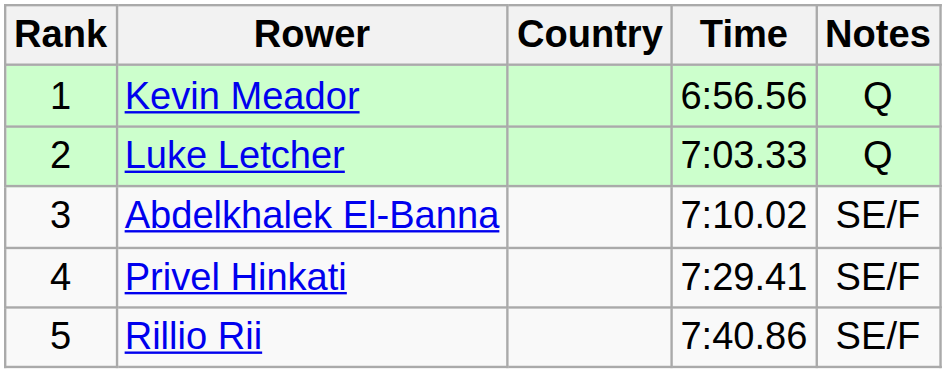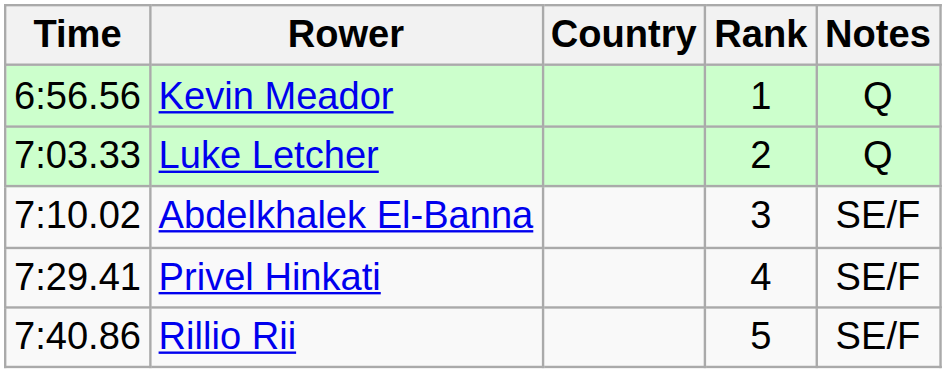 <table class="wikitable" style="text-align:center">
 <tr>
-<th>Rank</th>
+<th>Time</th>
 <th>Rower</th>
 <th>Country</th>
-<th>Time</th>
+<th>Rank</th>
 <th>Notes</th>
 </tr>
 <tr bgcolor=ccffcc>
-<td>1</td>
+<td>6:56.56</td>
 <td align="left"><a href='#'>Kevin Meador</a></td>
 <td align="left"></td>
-<td>6:56.56</td>
+<td>1</td>
 <td>Q</td>
 </tr>
 <tr bgcolor=ccffcc>
-<td>2</td>
+<td>7:03.33</td>
 <td align="left"><a href='#'>Luke Letcher</a></td>
 <td align="left"></td>
-<td>7:03.33</td>
+<td>2</td>
 <td>Q</td>
 </tr>
 <tr>
-<td>3</td>
+<td>7:10.02</td>
 <td align="left"><a href='#'>Abdelkhalek El-Banna</a></td>
 <td align="left"></td>
-<td>7:10.02</td>
+<td>3</td>
 <td>SE/F</td>
 </tr>
 <tr>
-<td>4</td>
+<td>7:29.41</td>
 <td align="left"><a href='#'>Privel Hinkati</a></td>
 <td align="left"></td>
-<td>7:29.41</td>
+<td>4</td>
 <td>SE/F</td>
 </tr>
 <tr>
-<td>5</td>
+<td>7:40.86</td>
 <td align="left"><a href='#'>Rillio Rii</a></td>
 <td align="left"></td>
-<td>7:40.86</td>
+<td>5</td>
 <td>SE/F</td>
 </tr>
 </table>
